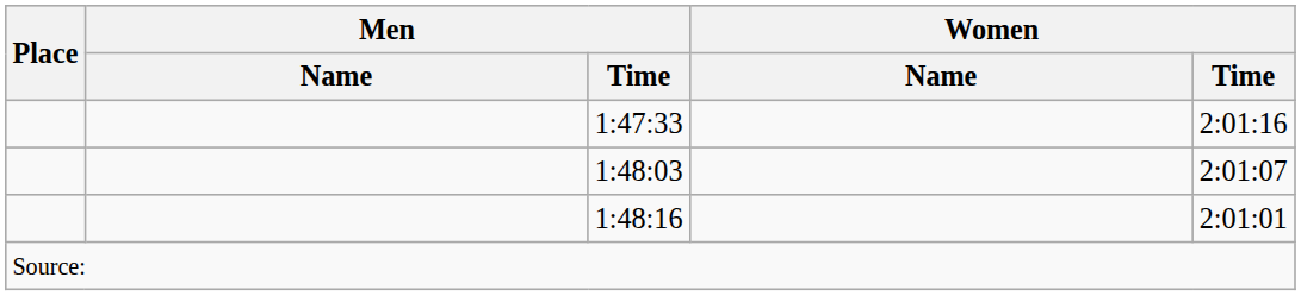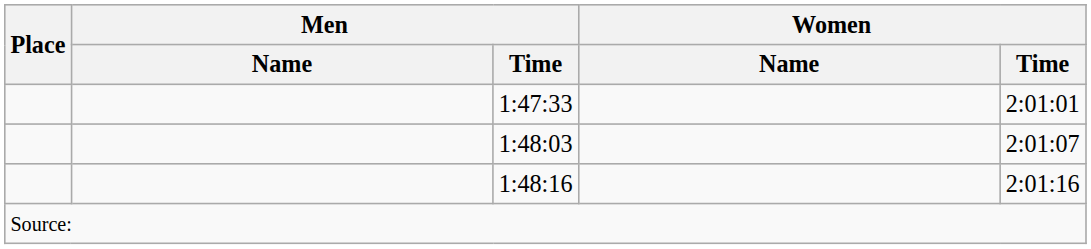 <table class="wikitable" style="font-size:95%;">
 <tr>
 <th rowspan="2">Place</th>
 <th colspan="2">Men</th>
 <th colspan="2">Women</th>
 </tr>
 <tr>
 <th style="width: 17em">Name</th>
 <th>Time</th>
 <th style="width: 17em">Name</th>
 <th>Time</th>
 </tr>
 <tr>
 <td align="center"></td>
 <td></td>
 <td>1:47:33</td>
 <td></td>
-<td>2:01:16</td>
+<td>2:01:01</td>
 </tr>
 <tr>
 <td align="center"></td>
 <td></td>
 <td>1:48:03</td>
 <td></td>
 <td>2:01:07</td>
 </tr>
 <tr>
 <td align="center"></td>
 <td></td>
 <td>1:48:16</td>
 <td></td>
-<td>2:01:01</td>
+<td>2:01:16</td>
 </tr>
 <tr>
 <td colspan="7"><small>Source:</small></td>
 </tr>
 </table>
